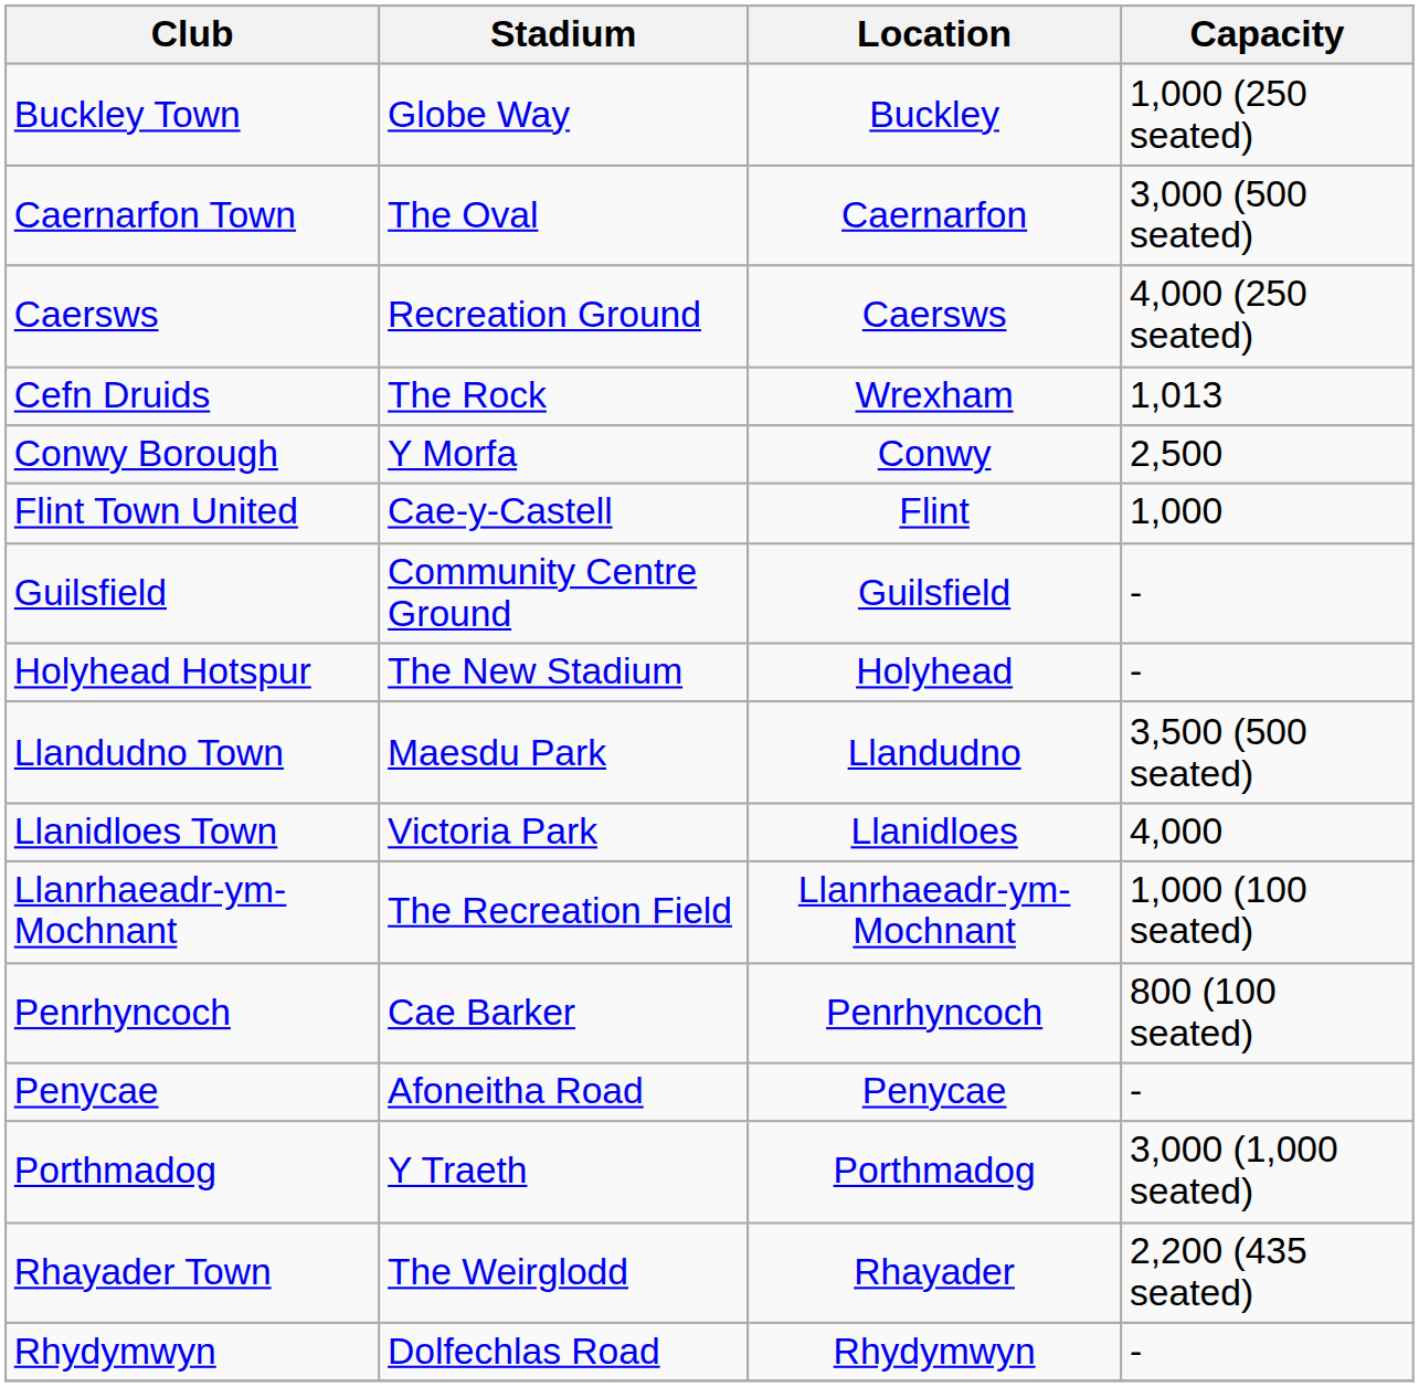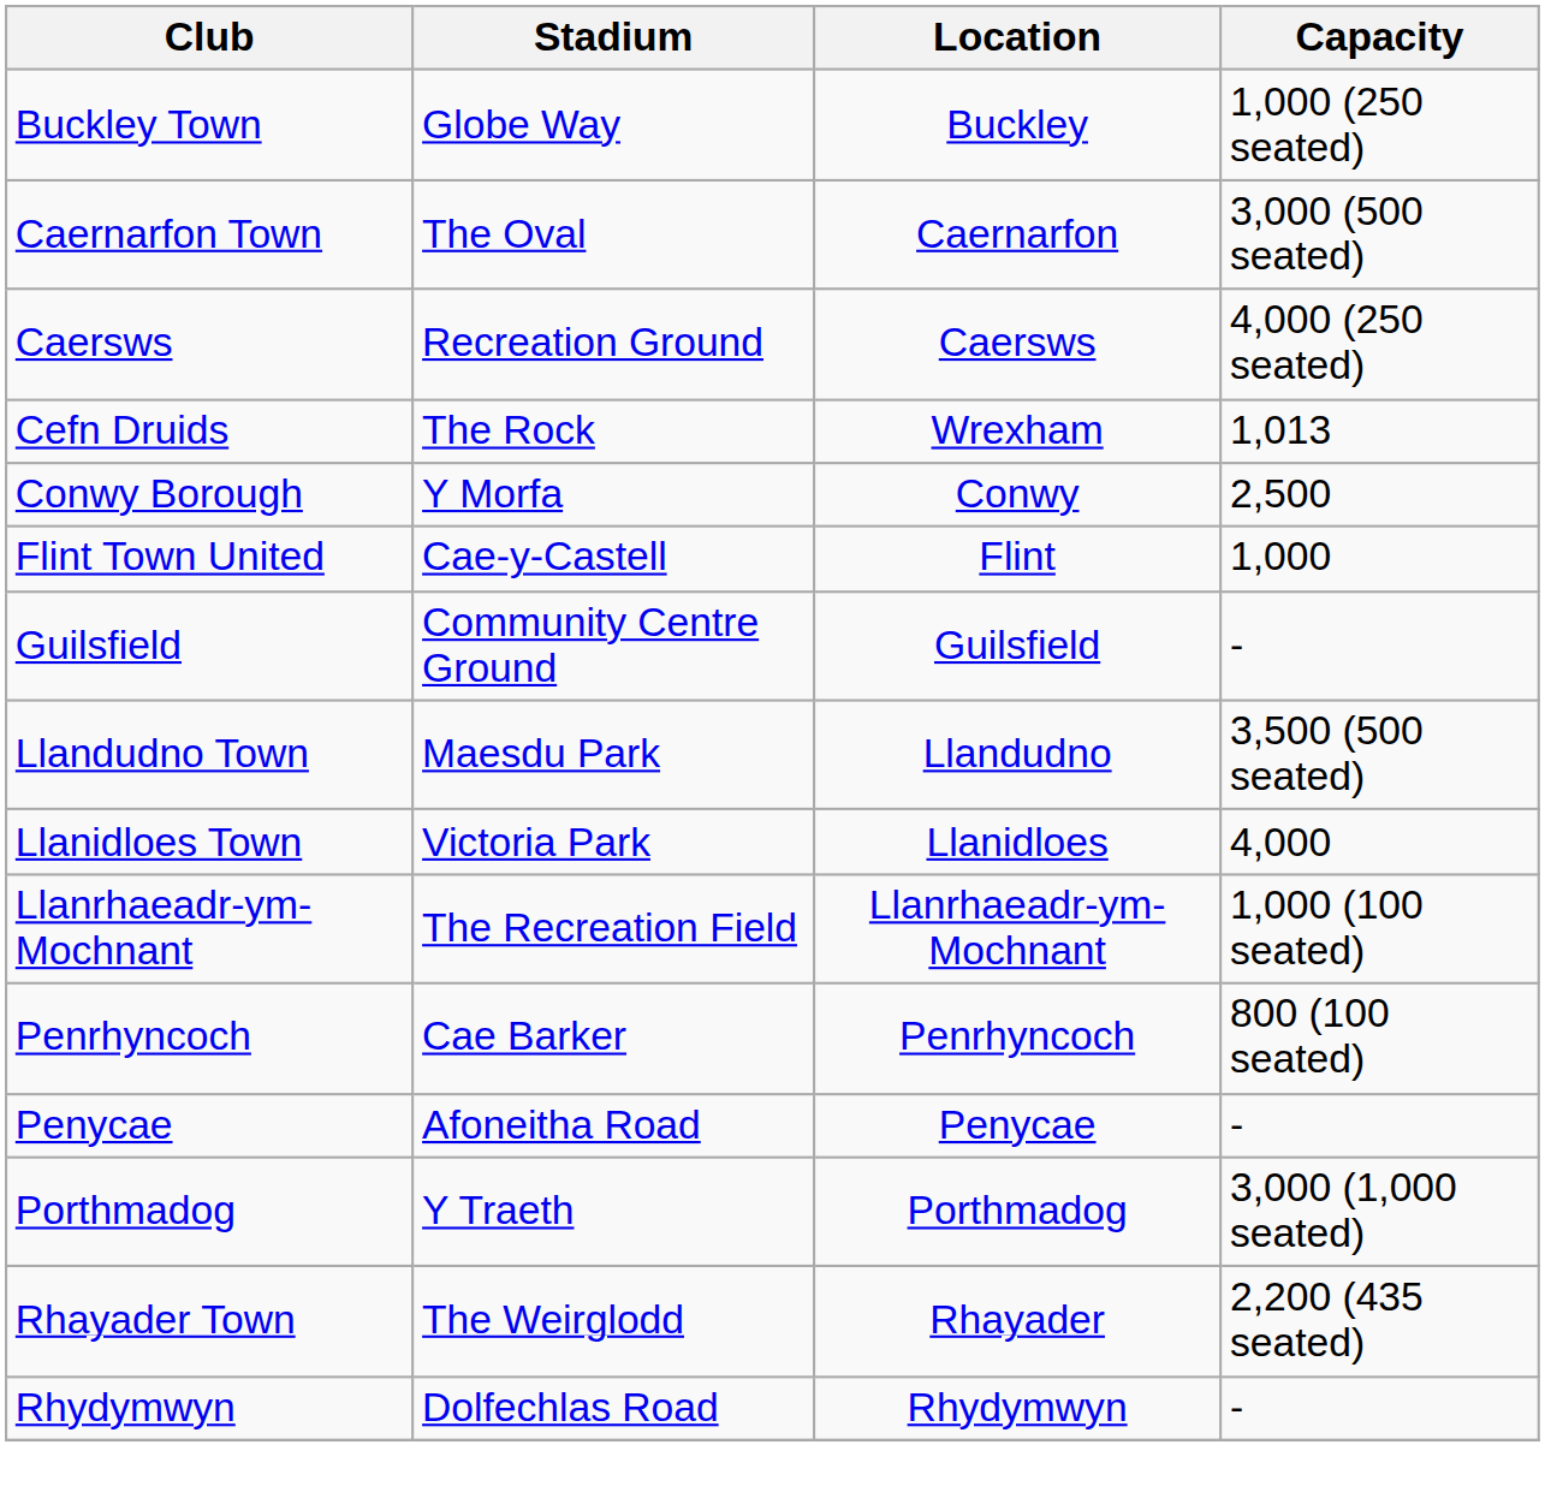 <table class="wikitable sortable">
 <tr>
 <th>Club</th>
 <th>Stadium</th>
 <th>Location</th>
 <th>Capacity</th>
 </tr>
 <tr>
 <td><a href='#'>Buckley Town</a></td>
 <td><a href='#'>Globe Way</a></td>
 <td style="text-align:center;"><a href='#'>Buckley</a></td>
 <td>1,000 (250 seated)</td>
 </tr>
 <tr>
 <td><a href='#'>Caernarfon Town</a></td>
 <td><a href='#'>The Oval</a></td>
 <td style="text-align:center;"><a href='#'>Caernarfon</a></td>
 <td>3,000 (500 seated)</td>
 </tr>
 <tr>
 <td><a href='#'>Caersws</a></td>
 <td><a href='#'>Recreation Ground</a></td>
 <td style="text-align:center;"><a href='#'>Caersws</a></td>
 <td>4,000 (250 seated)</td>
 </tr>
 <tr>
 <td><a href='#'>Cefn Druids</a></td>
 <td><a href='#'>The Rock</a></td>
 <td style="text-align:center;"><a href='#'>Wrexham</a></td>
 <td>1,013</td>
 </tr>
 <tr>
 <td><a href='#'>Conwy Borough</a></td>
 <td><a href='#'>Y Morfa</a></td>
 <td style="text-align:center;"><a href='#'>Conwy</a></td>
 <td>2,500</td>
 </tr>
 <tr>
 <td><a href='#'>Flint Town United</a></td>
 <td><a href='#'>Cae-y-Castell</a></td>
 <td style="text-align:center;"><a href='#'>Flint</a></td>
 <td>1,000</td>
 </tr>
 <tr>
 <td><a href='#'>Guilsfield</a></td>
 <td><a href='#'>Community Centre Ground</a></td>
 <td style="text-align:center;"><a href='#'>Guilsfield</a></td>
-<td>-</td>
-</tr>
-<tr>
-<td><a href='#'>Holyhead Hotspur</a></td>
-<td><a href='#'>The New Stadium</a></td>
-<td style="text-align:center;"><a href='#'>Holyhead</a></td>
 <td>-</td>
 </tr>
 <tr>
 <td><a href='#'>Llandudno Town</a></td>
 <td><a href='#'>Maesdu Park</a></td>
 <td style="text-align:center;"><a href='#'>Llandudno</a></td>
 <td>3,500 (500 seated)</td>
 </tr>
 <tr>
 <td><a href='#'>Llanidloes Town</a></td>
 <td><a href='#'>Victoria Park</a></td>
 <td style="text-align:center;"><a href='#'>Llanidloes</a></td>
 <td>4,000</td>
 </tr>
 <tr>
 <td><a href='#'>Llanrhaeadr-ym-Mochnant</a></td>
 <td><a href='#'>The Recreation Field</a></td>
 <td style="text-align:center;"><a href='#'>Llanrhaeadr-ym-Mochnant</a></td>
 <td>1,000 (100 seated)</td>
 </tr>
 <tr>
 <td><a href='#'>Penrhyncoch</a></td>
 <td><a href='#'>Cae Barker</a></td>
 <td style="text-align:center;"><a href='#'>Penrhyncoch</a></td>
 <td>800 (100 seated)</td>
 </tr>
 <tr>
 <td><a href='#'>Penycae</a></td>
 <td><a href='#'>Afoneitha Road</a></td>
 <td style="text-align:center;"><a href='#'>Penycae</a></td>
 <td>-</td>
 </tr>
 <tr>
 <td><a href='#'>Porthmadog</a></td>
 <td><a href='#'>Y Traeth</a></td>
 <td style="text-align:center;"><a href='#'>Porthmadog</a></td>
 <td>3,000 (1,000 seated)</td>
 </tr>
 <tr>
 <td><a href='#'>Rhayader Town</a></td>
 <td><a href='#'>The Weirglodd</a></td>
 <td style="text-align:center;"><a href='#'>Rhayader</a></td>
 <td>2,200 (435 seated)</td>
 </tr>
 <tr>
 <td><a href='#'>Rhydymwyn</a></td>
 <td><a href='#'>Dolfechlas Road</a></td>
 <td style="text-align:center;"><a href='#'>Rhydymwyn</a></td>
 <td>-</td>
 </tr>
 <tr>
 </tr>
 </table>
